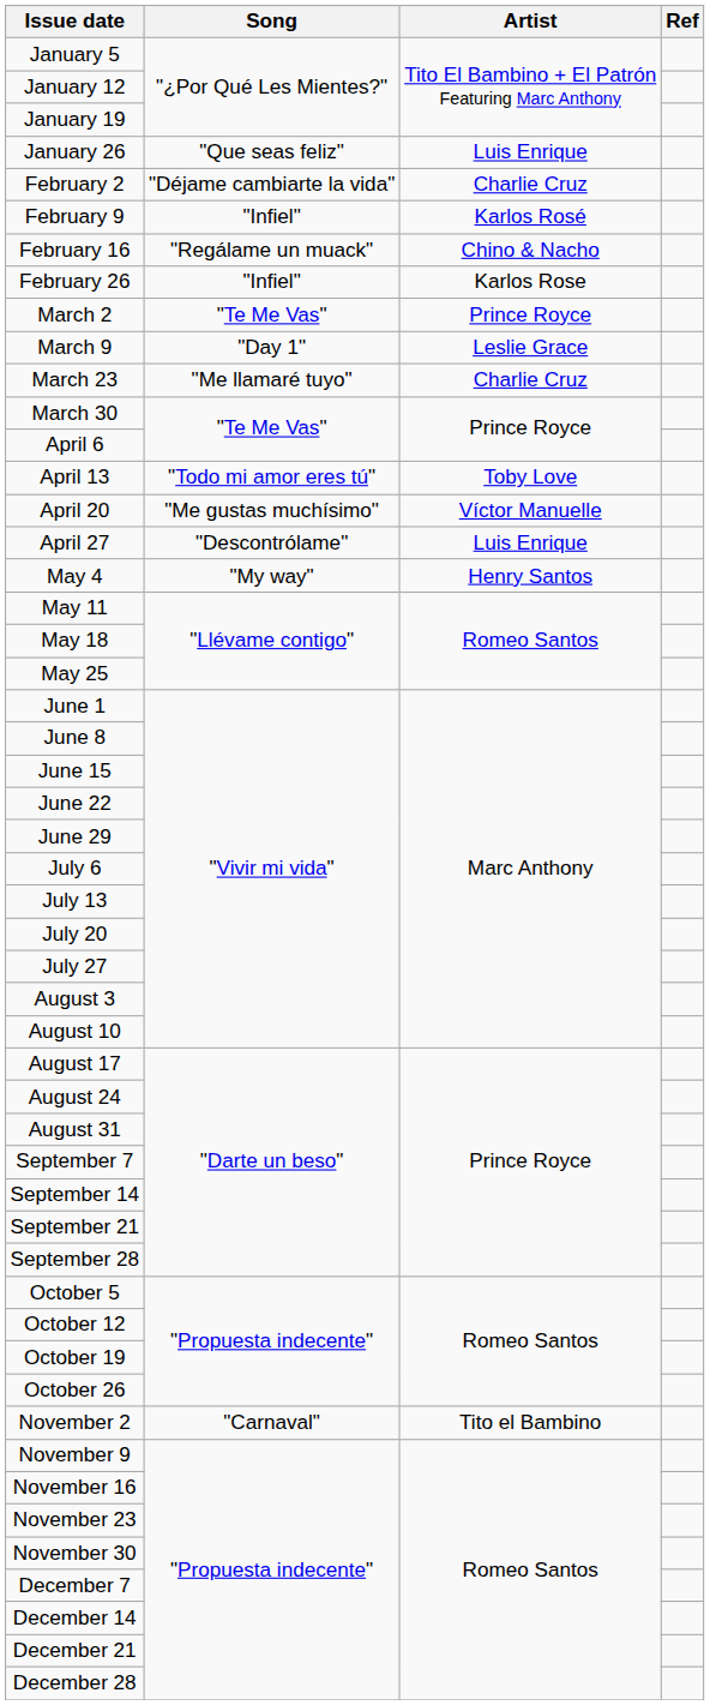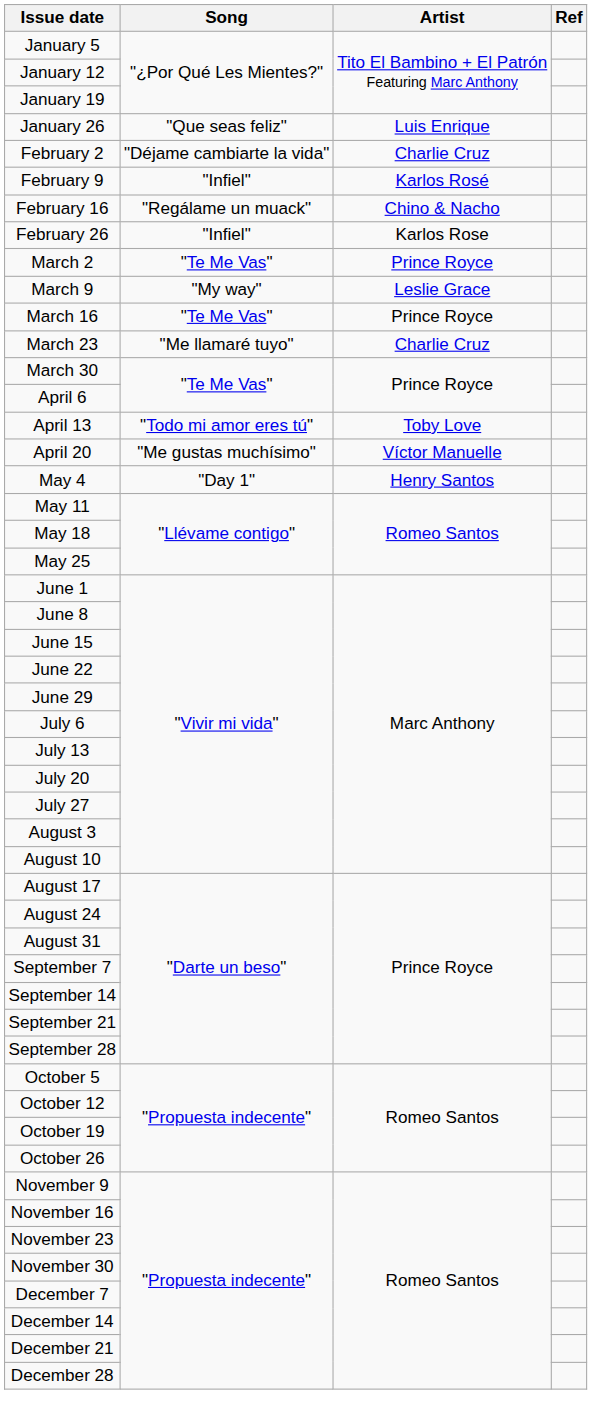 <table class="wikitable" style="text-align: center;">
 <tr>
 <th>Issue date</th>
 <th>Song</th>
 <th>Artist</th>
 <th>Ref</th>
 </tr>
 <tr>
 <td>January 5</td>
 <td style="text-align: center;" rowspan="3">"¿Por Qué Les Mientes?"</td>
 <td style="text-align: center;" rowspan="3"><a href='#'>Tito El Bambino + El Patrón</a> <small><br>Featuring <a href='#'>Marc Anthony</a></small></td>
 <td style="text-align: center;"></td>
 </tr>
 <tr>
 <td>January 12</td>
 <td style="text-align: center;"></td>
 </tr>
 <tr>
 <td>January 19</td>
 <td style="text-align: center;"></td>
 </tr>
 <tr>
 <td>January 26</td>
 <td style="text-align: center;" rowspan="1">"Que seas feliz"</td>
 <td style="text-align: center;" rowspan="1"><a href='#'>Luis Enrique</a></td>
 <td style="text-align: center;"></td>
 </tr>
 <tr>
 <td>February 2</td>
 <td style="text-align: center;" rowspan="1">"Déjame cambiarte la vida"</td>
 <td style="text-align: center;" rowspan="1"><a href='#'>Charlie Cruz</a></td>
 <td style="text-align: center;"></td>
 </tr>
 <tr>
 <td>February 9</td>
 <td style="text-align: center;" rowspan="1">"Infiel"</td>
 <td style="text-align: center;" rowspan="1"><a href='#'>Karlos Rosé</a></td>
 <td style="text-align: center;"></td>
 </tr>
 <tr>
 <td>February 16</td>
 <td style="text-align: center;" rowspan="1">"Regálame un muack"</td>
 <td style="text-align: center;" rowspan="1"><a href='#'>Chino & Nacho</a></td>
 <td style="text-align: center;"></td>
 </tr>
 <tr>
 <td>February 26</td>
 <td style="text-align: center;" rowspan="1">"Infiel"</td>
 <td style="text-align: center;" rowspan="1">Karlos Rose</td>
 <td style="text-align: center;"></td>
 </tr>
 <tr>
 <td>March 2</td>
 <td style="text-align: center;" rowspan="1">"<a href='#'>Te Me Vas</a>"</td>
 <td style="text-align: center;" rowspan="1"><a href='#'>Prince Royce</a></td>
 <td style="text-align: center;"></td>
 </tr>
 <tr>
 <td>March 9</td>
-<td style="text-align: center;" rowspan="1">"Day 1"</td>
+<td style="text-align: center;" rowspan="1">"My way"</td>
 <td style="text-align: center;" rowspan="1"><a href='#'>Leslie Grace</a></td>
+<td style="text-align: center;"></td>
+</tr>
+<tr>
+<td>March 16</td>
+<td style="text-align: center;" rowspan="1">"<a href='#'>Te Me Vas</a>"</td>
+<td style="text-align: center;" rowspan="1">Prince Royce</td>
 <td style="text-align: center;"></td>
 </tr>
 <tr>
 <td>March 23</td>
 <td style="text-align: center;" rowspan="1">"Me llamaré tuyo"</td>
 <td style="text-align: center;" rowspan="1"><a href='#'>Charlie Cruz</a></td>
 <td style="text-align: center;"></td>
 </tr>
 <tr>
 <td>March 30</td>
 <td style="text-align: center;" rowspan="2">"<a href='#'>Te Me Vas</a>"</td>
 <td style="text-align: center;" rowspan="2">Prince Royce</td>
 <td style="text-align: center;"></td>
 </tr>
 <tr>
 <td>April 6</td>
 <td style="text-align: center;"></td>
 </tr>
 <tr>
 <td>April 13</td>
 <td style="text-align: center;" rowspan="1">"<a href='#'>Todo mi amor eres tú</a>"</td>
 <td style="text-align: center;" rowspan="1"><a href='#'>Toby Love</a></td>
 <td style="text-align: center;"></td>
 </tr>
 <tr>
 <td>April 20</td>
 <td style="text-align: center;" rowspan="1">"Me gustas muchísimo"</td>
 <td style="text-align: center;" rowspan="1"><a href='#'>Víctor Manuelle</a></td>
 <td style="text-align: center;"></td>
 </tr>
 <tr>
-<td>April 27</td>
-<td style="text-align: center;" rowspan="1">"Descontrólame"</td>
-<td style="text-align: center;" rowspan="1"><a href='#'>Luis Enrique</a></td>
-<td style="text-align: center;"></td>
-</tr>
-<tr>
 <td>May 4</td>
-<td style="text-align: center;" rowspan="1">"My way"</td>
+<td style="text-align: center;" rowspan="1">"Day 1"</td>
 <td style="text-align: center;" rowspan="1"><a href='#'>Henry Santos</a></td>
 <td style="text-align: center;"></td>
 </tr>
 <tr>
 <td>May 11</td>
 <td style="text-align: center;" rowspan="3">"<a href='#'>Llévame contigo</a>"</td>
 <td style="text-align: center;" rowspan="3"><a href='#'>Romeo Santos</a></td>
 <td style="text-align: center;"></td>
 </tr>
 <tr>
 <td>May 18</td>
 <td style="text-align: center;"></td>
 </tr>
 <tr>
 <td>May 25</td>
 <td style="text-align: center;"></td>
 </tr>
 <tr>
 <td>June 1</td>
 <td style="text-align: center;" rowspan="11">"<a href='#'>Vivir mi vida</a>"</td>
 <td style="text-align: center;" rowspan="11">Marc Anthony</td>
 <td style="text-align: center;"></td>
 </tr>
 <tr>
 <td>June 8</td>
 <td style="text-align: center;"></td>
 </tr>
 <tr>
 <td>June 15</td>
 <td style="text-align: center;"></td>
 </tr>
 <tr>
 <td>June 22</td>
 <td style="text-align: center;"></td>
 </tr>
 <tr>
 <td>June 29</td>
 <td style="text-align: center;"></td>
 </tr>
 <tr>
 <td>July 6</td>
 <td style="text-align: center;"></td>
 </tr>
 <tr>
 <td>July 13</td>
 <td style="text-align: center;"></td>
 </tr>
 <tr>
 <td>July 20</td>
 <td style="text-align: center;"></td>
 </tr>
 <tr>
 <td>July 27</td>
 <td style="text-align: center;"></td>
 </tr>
 <tr>
 <td>August 3</td>
 <td style="text-align: center;"></td>
 </tr>
 <tr>
 <td>August 10</td>
 <td style="text-align: center;"></td>
 </tr>
 <tr>
 <td>August 17</td>
 <td style="text-align: center;" rowspan="7">"<a href='#'>Darte un beso</a>"</td>
 <td style="text-align: center;" rowspan="7">Prince Royce</td>
 <td style="text-align: center;"></td>
 </tr>
 <tr>
 <td>August 24</td>
 <td style="text-align: center;"></td>
 </tr>
 <tr>
 <td>August 31</td>
 <td style="text-align: center;"></td>
 </tr>
 <tr>
 <td>September 7</td>
 <td style="text-align: center;"></td>
 </tr>
 <tr>
 <td>September 14</td>
 <td style="text-align: center;"></td>
 </tr>
 <tr>
 <td>September 21</td>
 <td style="text-align: center;"></td>
 </tr>
 <tr>
 <td>September 28</td>
 <td style="text-align: center;"></td>
 </tr>
 <tr>
 <td>October 5</td>
 <td style="text-align: center;" rowspan="4">"<a href='#'>Propuesta indecente</a>"</td>
 <td style="text-align: center;" rowspan="4">Romeo Santos</td>
 <td style="text-align: center;"></td>
 </tr>
 <tr>
 <td>October 12</td>
 <td style="text-align: center;"></td>
 </tr>
 <tr>
 <td>October 19</td>
 <td style="text-align: center;"></td>
 </tr>
 <tr>
 <td>October 26</td>
 <td style="text-align: center;"></td>
 </tr>
 <tr>
-<td>November 2</td>
-<td style="text-align: center;" rowspan="1">"Carnaval"</td>
-<td style="text-align: center;" rowspan="1">Tito el Bambino</td>
-<td style="text-align: center;"></td>
-</tr>
-<tr>
 <td>November 9</td>
 <td style="text-align: center;" rowspan="8">"<a href='#'>Propuesta indecente</a>"</td>
 <td style="text-align: center;" rowspan="8">Romeo Santos</td>
 <td style="text-align: center;"></td>
 </tr>
 <tr>
 <td>November 16</td>
 <td style="text-align: center;"></td>
 </tr>
 <tr>
 <td>November 23</td>
 <td style="text-align: center;"></td>
 </tr>
 <tr>
 <td>November 30</td>
 <td style="text-align: center;"></td>
 </tr>
 <tr>
 <td>December 7</td>
 <td style="text-align: center;"></td>
 </tr>
 <tr>
 <td>December 14</td>
 <td style="text-align: center;"></td>
 </tr>
 <tr>
 <td>December 21</td>
 <td style="text-align: center;"></td>
 </tr>
 <tr>
 <td>December 28</td>
 <td style="text-align: center;"></td>
 </tr>
 </table>
